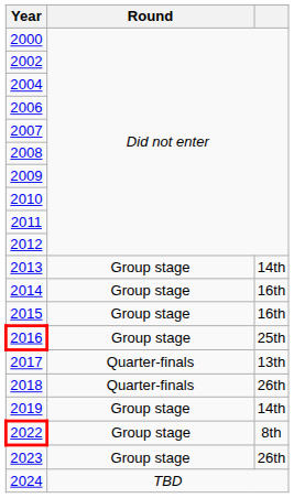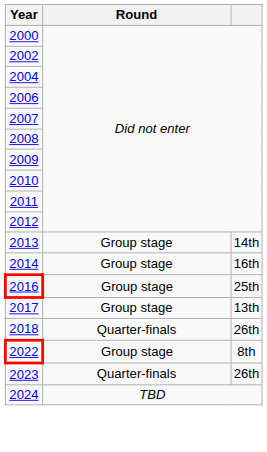 <table class="wikitable" style="text-align: center; font-size:90%">
 <tr>
 <th>Year</th>
 <th style="width:200px">Round</th>
 <th></th>
 </tr>
 <tr>
 <td><a href='#'>2000</a></td>
 <td colspan="2" rowspan="10"><em>Did not enter</em></td>
 </tr>
 <tr>
 <td><a href='#'>2002</a></td>
 </tr>
 <tr>
 <td><a href='#'>2004</a></td>
 </tr>
 <tr>
 <td><a href='#'>2006</a></td>
 </tr>
 <tr>
 <td><a href='#'>2007</a></td>
 </tr>
 <tr>
 <td><a href='#'>2008</a></td>
 </tr>
 <tr>
 <td><a href='#'>2009</a></td>
 </tr>
 <tr>
 <td><a href='#'>2010</a></td>
 </tr>
 <tr>
 <td><a href='#'>2011</a></td>
 </tr>
 <tr>
 <td><a href='#'>2012</a></td>
 </tr>
 <tr>
 <td><a href='#'>2013</a></td>
 <td>Group stage</td>
 <td>14th</td>
 </tr>
 <tr>
 <td><a href='#'>2014</a></td>
 <td>Group stage</td>
 <td>16th</td>
 </tr>
 <tr>
-<td><a href='#'>2015</a></td>
-<td>Group stage</td>
-<td>16th</td>
-</tr>
-<tr>
 <td style="border: 3px solid red"><a href='#'>2016</a></td>
 <td>Group stage</td>
 <td>25th</td>
 </tr>
 <tr>
 <td><a href='#'>2017</a></td>
-<td>Quarter-finals</td>
+<td>Group stage</td>
 <td>13th</td>
 </tr>
 <tr>
 <td><a href='#'>2018</a></td>
 <td>Quarter-finals</td>
 <td>26th</td>
 </tr>
 <tr>
-<td><a href='#'>2019</a></td>
-<td>Group stage</td>
-<td>14th</td>
-</tr>
-<tr>
 <td style="border: 3px solid red"><a href='#'>2022</a></td>
 <td>Group stage</td>
 <td>8th</td>
 </tr>
 <tr>
 <td><a href='#'>2023</a></td>
-<td>Group stage</td>
+<td>Quarter-finals</td>
 <td>26th</td>
 </tr>
 <tr>
 <td><a href='#'>2024</a></td>
 <td colspan="2"><em>TBD</em></td>
 </tr>
 </table>
